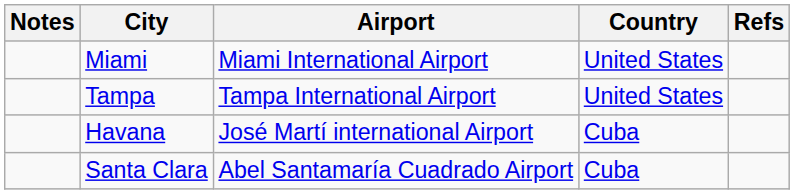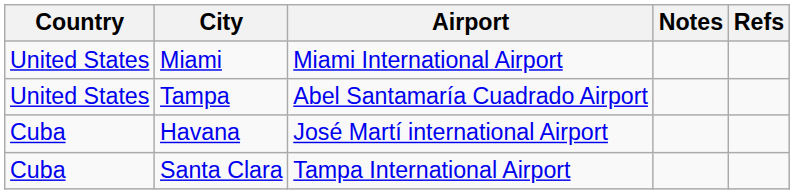 <table class="wikitable">
 <tr>
-<th>Notes</th>
+<th>Country</th>
 <th>City</th>
 <th>Airport</th>
-<th>Country</th>
+<th>Notes</th>
 <th>Refs</th>
 </tr>
 <tr>
-<td></td>
+<td><a href='#'>United States</a></td>
 <td><a href='#'>Miami</a></td>
 <td><a href='#'>Miami International Airport</a></td>
-<td><a href='#'>United States</a></td>
+<td></td>
 <td></td>
 </tr>
 <tr>
+<td><a href='#'>United States</a></td>
+<td><a href='#'>Tampa</a></td>
+<td><a href='#'>Abel Santamaría Cuadrado Airport</a></td>
 <td></td>
-<td><a href='#'>Tampa</a></td>
-<td><a href='#'>Tampa International Airport</a></td>
-<td><a href='#'>United States</a></td>
 <td></td>
 </tr>
 <tr>
-<td></td>
+<td><a href='#'>Cuba</a></td>
 <td><a href='#'>Havana</a></td>
 <td><a href='#'>José Martí international Airport</a></td>
-<td><a href='#'>Cuba</a></td>
+<td></td>
 <td></td>
 </tr>
 <tr>
+<td><a href='#'>Cuba</a></td>
+<td><a href='#'>Santa Clara</a></td>
+<td><a href='#'>Tampa International Airport</a></td>
 <td></td>
-<td><a href='#'>Santa Clara</a></td>
-<td><a href='#'>Abel Santamaría Cuadrado Airport</a></td>
-<td><a href='#'>Cuba</a></td>
 <td></td>
 </tr>
 </table>
